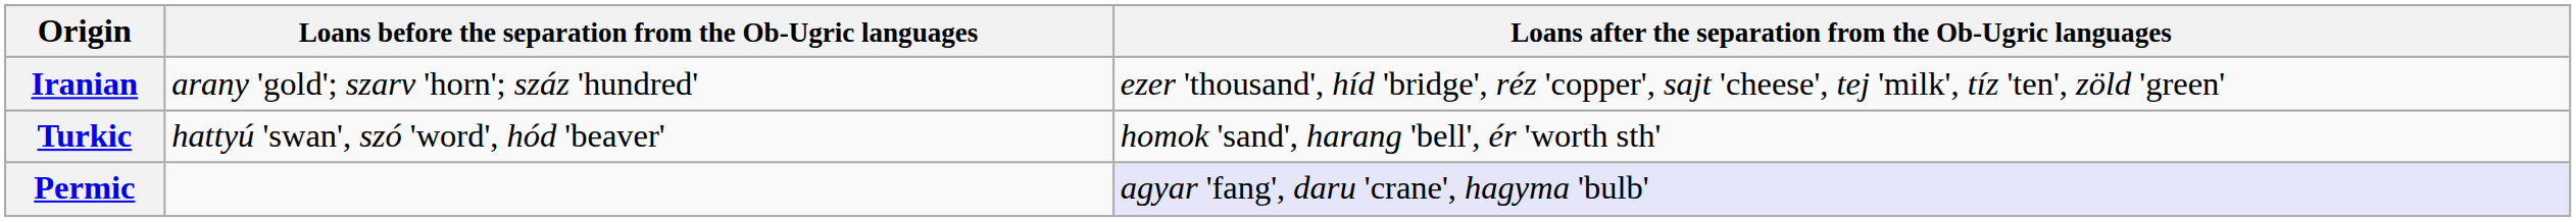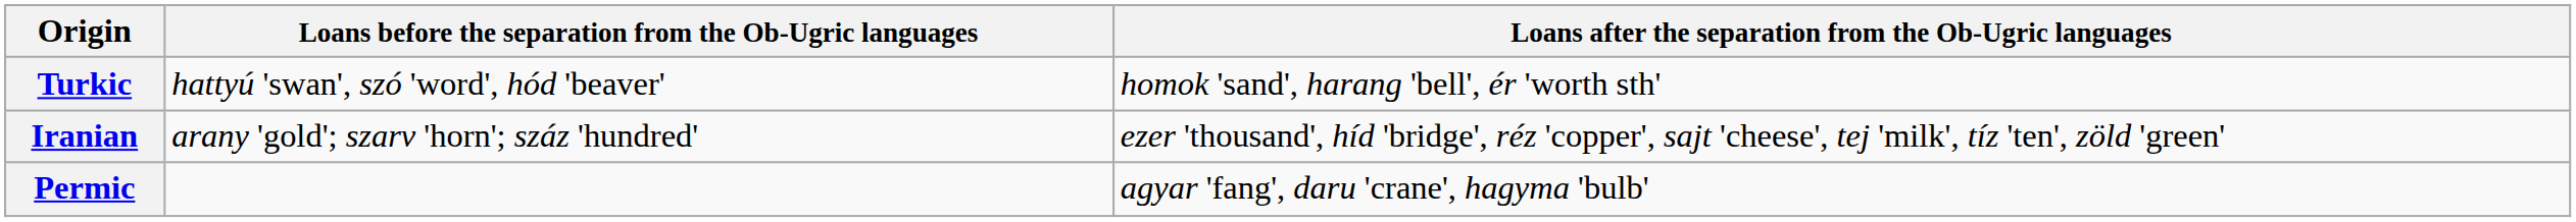 <table class="wikitable" width=98%>
 <tr>
 <th>Origin</th>
 <th width=37%><small>Loans before the separation from the Ob-Ugric languages</small></th>
 <th><small>Loans after the separation from the Ob-Ugric languages</small></th>
 </tr>
 <tr>
+<th><strong><a href='#'>Turkic</a></strong></th>
+<td><em>hattyú</em> 'swan', <em>szó</em> 'word', <em>hód</em> 'beaver'</td>
+<td><em>homok</em> 'sand', <em>harang</em> 'bell', <em>ér</em> 'worth sth'</td>
+</tr>
+<tr>
 <th><strong><a href='#'>Iranian</a></strong></th>
 <td><em>arany</em> 'gold'; <em>szarv</em> 'horn'; <em>száz</em> 'hundred'</td>
 <td><em>ezer</em> 'thousand', <em>híd</em> 'bridge', <em>réz</em> 'copper', <em>sajt</em> 'cheese', <em>tej</em> 'milk', <em>tíz</em> 'ten', <em>zöld</em> 'green'</td>
 </tr>
 <tr>
-<th><strong><a href='#'>Turkic</a></strong></th>
-<td><em>hattyú</em> 'swan', <em>szó</em> 'word', <em>hód</em> 'beaver'</td>
-<td><em>homok</em> 'sand', <em>harang</em> 'bell', <em>ér</em> 'worth sth'</td>
-</tr>
-<tr>
 <th><strong><a href='#'>Permic</a></strong></th>
 <td></td>
-<td style="background: lavender;"><em>agyar</em> 'fang', <em>daru</em> 'crane', <em>hagyma</em> 'bulb'</td>
+<td><em>agyar</em> 'fang', <em>daru</em> 'crane', <em>hagyma</em> 'bulb'</td>
 </tr>
 </table>
